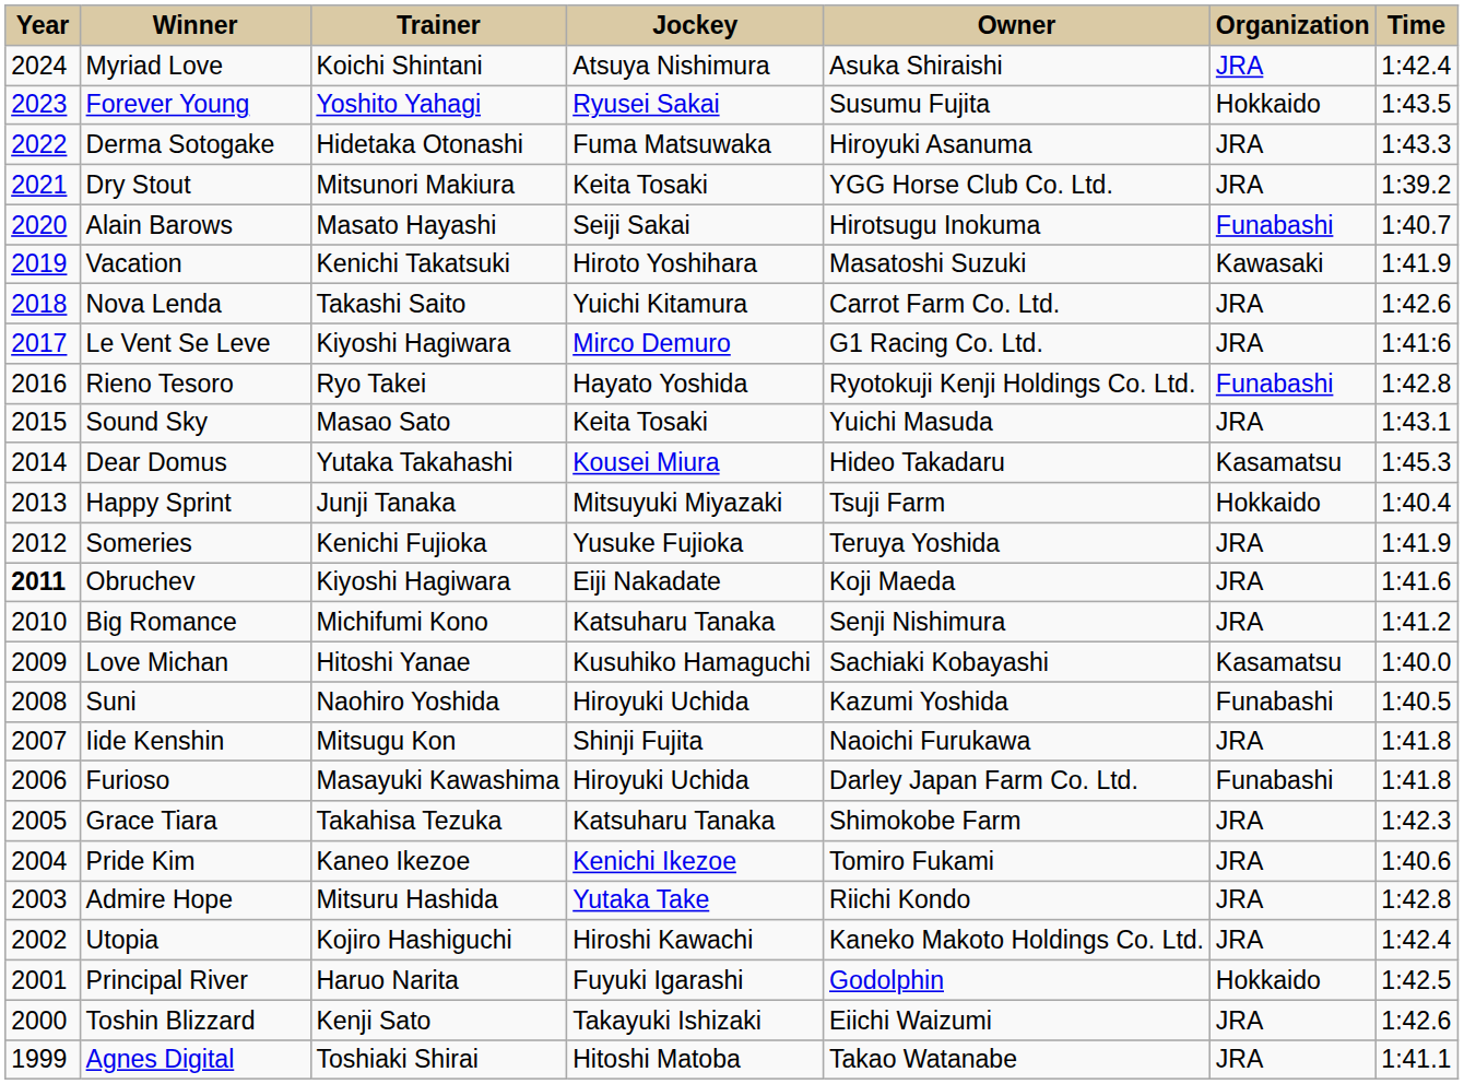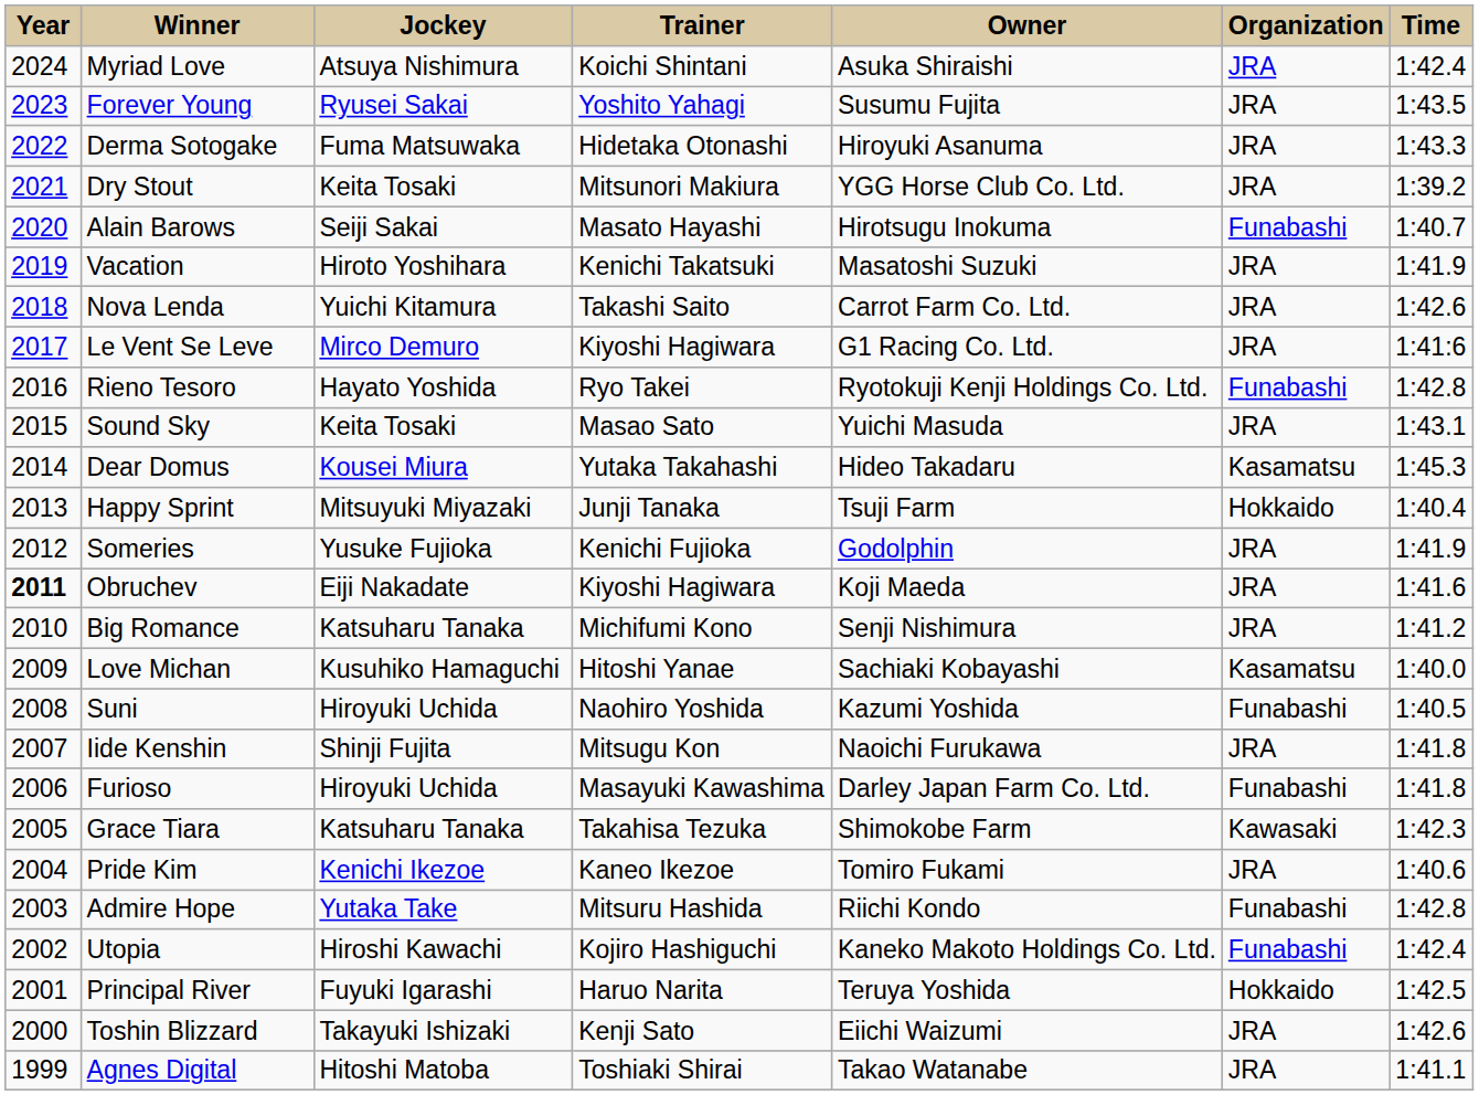 <table class = "wikitable sortable" style="font-size:90%; white-space:nowrap">
 <tr bgcolor="#DACAA5" align="center">
 <th style="background-color:#DACAA5; width:36px">Year<br></th>
 <th style="background-color:#DACAA5; width:125px">Winner<br></th>
+<th style="background-color:#DACAA5; width:140px">Jockey<br></th>
 <th style="background-color:#DACAA5; width:140px">Trainer<br></th>
-<th style="background-color:#DACAA5; width:140px">Jockey<br></th>
 <th style="background-color:#DACAA5; width:160px">Owner<br></th>
 <th style="background-color:#DACAA5">Organization<br></th>
 <th style="background-color:#DACAA5">Time<br></th>
 </tr>
 <tr>
 <td>2024</td>
 <td>Myriad Love</td>
+<td>Atsuya Nishimura</td>
 <td>Koichi Shintani</td>
-<td>Atsuya Nishimura</td>
 <td>Asuka Shiraishi</td>
 <td><a href='#'>JRA</a></td>
 <td>1:42.4</td>
 </tr>
 <tr>
 <td><a href='#'>2023</a></td>
 <td><a href='#'>Forever Young</a></td>
+<td><a href='#'>Ryusei Sakai</a></td>
 <td><a href='#'>Yoshito Yahagi</a></td>
-<td><a href='#'>Ryusei Sakai</a></td>
 <td>Susumu Fujita</td>
-<td>Hokkaido</td>
+<td>JRA</td>
 <td>1:43.5</td>
 </tr>
 <tr>
 <td><a href='#'>2022</a></td>
 <td>Derma Sotogake</td>
+<td>Fuma Matsuwaka</td>
 <td>Hidetaka Otonashi</td>
-<td>Fuma Matsuwaka</td>
 <td>Hiroyuki Asanuma</td>
 <td>JRA</td>
 <td>1:43.3</td>
 </tr>
 <tr>
 <td><a href='#'>2021</a></td>
 <td>Dry Stout</td>
+<td>Keita Tosaki</td>
 <td>Mitsunori Makiura</td>
-<td>Keita Tosaki</td>
 <td>YGG Horse Club Co. Ltd.</td>
 <td>JRA</td>
 <td>1:39.2</td>
 </tr>
 <tr>
 <td><a href='#'>2020</a></td>
 <td>Alain Barows</td>
+<td>Seiji Sakai</td>
 <td>Masato Hayashi</td>
-<td>Seiji Sakai</td>
 <td>Hirotsugu Inokuma</td>
 <td><a href='#'>Funabashi</a></td>
 <td>1:40.7</td>
 </tr>
 <tr>
 <td><a href='#'>2019</a></td>
 <td>Vacation</td>
+<td>Hiroto Yoshihara</td>
 <td>Kenichi Takatsuki</td>
-<td>Hiroto Yoshihara</td>
 <td>Masatoshi Suzuki</td>
-<td>Kawasaki</td>
+<td>JRA</td>
 <td>1:41.9</td>
 </tr>
 <tr>
 <td><a href='#'>2018</a></td>
 <td>Nova Lenda</td>
+<td>Yuichi Kitamura</td>
 <td>Takashi Saito</td>
-<td>Yuichi Kitamura</td>
 <td>Carrot Farm Co. Ltd.</td>
 <td>JRA</td>
 <td>1:42.6</td>
 </tr>
 <tr>
 <td><a href='#'>2017</a></td>
 <td>Le Vent Se Leve</td>
+<td><a href='#'>Mirco Demuro</a></td>
 <td>Kiyoshi Hagiwara</td>
-<td><a href='#'>Mirco Demuro</a></td>
 <td>G1 Racing Co. Ltd.</td>
 <td>JRA</td>
 <td>1:41:6</td>
 </tr>
 <tr>
 <td>2016</td>
 <td>Rieno Tesoro</td>
+<td>Hayato Yoshida</td>
 <td>Ryo Takei</td>
-<td>Hayato Yoshida</td>
 <td>Ryotokuji Kenji Holdings Co. Ltd.</td>
 <td><a href='#'>Funabashi</a></td>
 <td>1:42.8</td>
 </tr>
 <tr>
 <td>2015</td>
 <td>Sound Sky</td>
+<td>Keita Tosaki</td>
 <td>Masao Sato</td>
-<td>Keita Tosaki</td>
 <td>Yuichi Masuda</td>
 <td>JRA</td>
 <td>1:43.1</td>
 </tr>
 <tr>
 <td>2014</td>
 <td>Dear Domus</td>
+<td><a href='#'>Kousei Miura</a></td>
 <td>Yutaka Takahashi</td>
-<td><a href='#'>Kousei Miura</a></td>
 <td>Hideo Takadaru</td>
 <td>Kasamatsu</td>
 <td>1:45.3</td>
 </tr>
 <tr>
 <td>2013</td>
 <td>Happy Sprint</td>
+<td>Mitsuyuki Miyazaki</td>
 <td>Junji Tanaka</td>
-<td>Mitsuyuki Miyazaki</td>
 <td>Tsuji Farm</td>
 <td>Hokkaido</td>
 <td>1:40.4</td>
 </tr>
 <tr>
 <td>2012</td>
 <td>Someries</td>
+<td>Yusuke Fujioka</td>
 <td>Kenichi Fujioka</td>
-<td>Yusuke Fujioka</td>
-<td>Teruya Yoshida</td>
+<td><a href='#'>Godolphin</a></td>
 <td>JRA</td>
 <td>1:41.9</td>
 </tr>
 <tr>
 <td><strong>2011</strong></td>
 <td>Obruchev</td>
+<td>Eiji Nakadate</td>
 <td>Kiyoshi Hagiwara</td>
-<td>Eiji Nakadate</td>
 <td>Koji Maeda</td>
 <td>JRA</td>
 <td>1:41.6</td>
 </tr>
 <tr>
 <td>2010</td>
 <td>Big Romance</td>
+<td>Katsuharu Tanaka</td>
 <td>Michifumi Kono</td>
-<td>Katsuharu Tanaka</td>
 <td>Senji Nishimura</td>
 <td>JRA</td>
 <td>1:41.2</td>
 </tr>
 <tr>
 <td>2009</td>
 <td>Love Michan</td>
+<td>Kusuhiko Hamaguchi</td>
 <td>Hitoshi Yanae</td>
-<td>Kusuhiko Hamaguchi</td>
 <td>Sachiaki Kobayashi</td>
 <td>Kasamatsu</td>
 <td>1:40.0</td>
 </tr>
 <tr>
 <td>2008</td>
 <td>Suni</td>
+<td>Hiroyuki Uchida</td>
 <td>Naohiro Yoshida</td>
-<td>Hiroyuki Uchida</td>
 <td>Kazumi Yoshida</td>
 <td>Funabashi</td>
 <td>1:40.5</td>
 </tr>
 <tr>
 <td>2007</td>
 <td>Iide Kenshin</td>
+<td>Shinji Fujita</td>
 <td>Mitsugu Kon</td>
-<td>Shinji Fujita</td>
 <td>Naoichi Furukawa</td>
 <td>JRA</td>
 <td>1:41.8</td>
 </tr>
 <tr>
 <td>2006</td>
 <td>Furioso</td>
+<td>Hiroyuki Uchida</td>
 <td>Masayuki Kawashima</td>
-<td>Hiroyuki Uchida</td>
 <td>Darley Japan Farm Co. Ltd.</td>
 <td>Funabashi</td>
 <td>1:41.8</td>
 </tr>
 <tr>
 <td>2005</td>
 <td>Grace Tiara</td>
+<td>Katsuharu Tanaka</td>
 <td>Takahisa Tezuka</td>
-<td>Katsuharu Tanaka</td>
 <td>Shimokobe Farm</td>
-<td>JRA</td>
+<td>Kawasaki</td>
 <td>1:42.3</td>
 </tr>
 <tr>
 <td>2004</td>
 <td>Pride Kim</td>
+<td><a href='#'>Kenichi Ikezoe</a></td>
 <td>Kaneo Ikezoe</td>
-<td><a href='#'>Kenichi Ikezoe</a></td>
 <td>Tomiro Fukami</td>
 <td>JRA</td>
 <td>1:40.6</td>
 </tr>
 <tr>
 <td>2003</td>
 <td>Admire Hope</td>
+<td><a href='#'>Yutaka Take</a></td>
 <td>Mitsuru Hashida</td>
-<td><a href='#'>Yutaka Take</a></td>
 <td>Riichi Kondo</td>
-<td>JRA</td>
+<td>Funabashi</td>
 <td>1:42.8</td>
 </tr>
 <tr>
 <td>2002</td>
 <td>Utopia</td>
+<td>Hiroshi Kawachi</td>
 <td>Kojiro Hashiguchi</td>
-<td>Hiroshi Kawachi</td>
 <td>Kaneko Makoto Holdings Co. Ltd.</td>
-<td>JRA</td>
+<td><a href='#'>Funabashi</a></td>
 <td>1:42.4</td>
 </tr>
 <tr>
 <td>2001</td>
 <td>Principal River</td>
+<td>Fuyuki Igarashi</td>
 <td>Haruo Narita</td>
-<td>Fuyuki Igarashi</td>
-<td><a href='#'>Godolphin</a></td>
+<td>Teruya Yoshida</td>
 <td>Hokkaido</td>
 <td>1:42.5</td>
 </tr>
 <tr>
 <td>2000</td>
 <td>Toshin Blizzard</td>
+<td>Takayuki Ishizaki</td>
 <td>Kenji Sato</td>
-<td>Takayuki Ishizaki</td>
 <td>Eiichi Waizumi</td>
 <td>JRA</td>
 <td>1:42.6</td>
 </tr>
 <tr>
 <td>1999</td>
 <td><a href='#'>Agnes Digital</a></td>
+<td>Hitoshi Matoba</td>
 <td>Toshiaki Shirai</td>
-<td>Hitoshi Matoba</td>
 <td>Takao Watanabe</td>
 <td>JRA</td>
 <td>1:41.1</td>
 </tr>
 </table>
